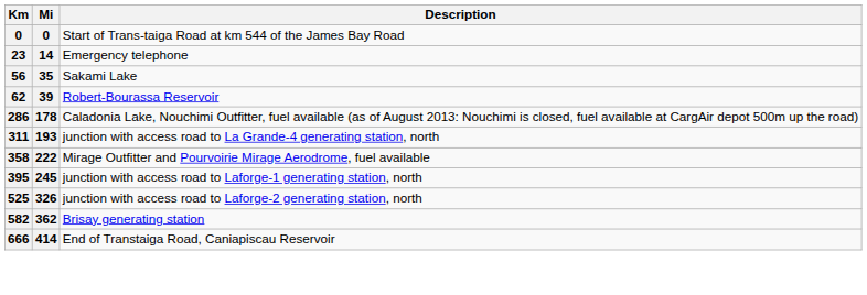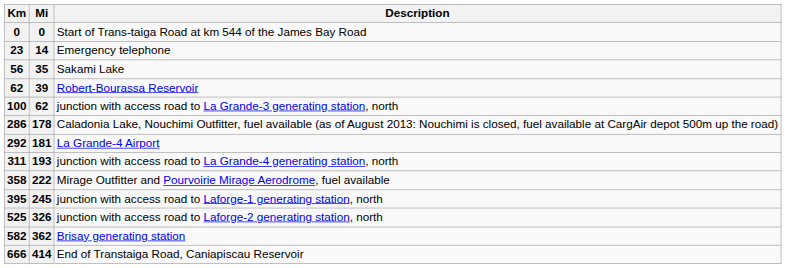 <table class="wikitable">
 <tr>
 <th>Km</th>
 <th>Mi</th>
 <th>Description</th>
 </tr>
 <tr>
 <th>0</th>
 <th>0</th>
 <td>Start of Trans-taiga Road at km 544 of the James Bay Road</td>
 </tr>
 <tr>
 <th>23</th>
 <th>14</th>
 <td>Emergency telephone</td>
 </tr>
 <tr>
 <th>56</th>
 <th>35</th>
 <td>Sakami Lake</td>
 </tr>
 <tr>
 <th>62</th>
 <th>39</th>
 <td><a href='#'>Robert-Bourassa Reservoir</a></td>
 </tr>
 <tr>
+<th>100</th>
+<th>62</th>
+<td>junction with access road to <a href='#'>La Grande-3 generating station</a>,  north</td>
+</tr>
+<tr>
 <th>286</th>
 <th>178</th>
 <td>Caladonia Lake, Nouchimi Outfitter, fuel available (as of August 2013: Nouchimi is closed, fuel available at CargAir depot 500m up the road)</td>
+</tr>
+<tr>
+<th>292</th>
+<th>181</th>
+<td><a href='#'>La Grande-4 Airport</a></td>
 </tr>
 <tr>
 <th>311</th>
 <th>193</th>
 <td>junction with access road to <a href='#'>La Grande-4 generating station</a>,  north</td>
 </tr>
 <tr>
 <th>358</th>
 <th>222</th>
 <td>Mirage Outfitter and <a href='#'>Pourvoirie Mirage Aerodrome</a>, fuel available</td>
 </tr>
 <tr>
 <th>395</th>
 <th>245</th>
 <td>junction with access road to <a href='#'>Laforge-1 generating station</a>,  north</td>
 </tr>
 <tr>
 <th>525</th>
 <th>326</th>
 <td>junction with access road to <a href='#'>Laforge-2 generating station</a>,  north</td>
 </tr>
 <tr>
 <th>582</th>
 <th>362</th>
 <td><a href='#'>Brisay generating station</a></td>
 </tr>
 <tr>
 <th>666</th>
 <th>414</th>
 <td>End of Transtaiga Road, Caniapiscau Reservoir</td>
 </tr>
 </table>
